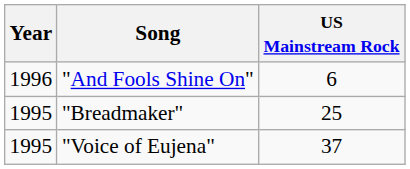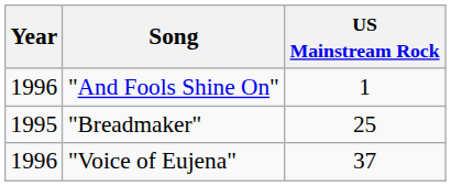 <table class="wikitable">
 <tr>
 <th>Year</th>
 <th>Song</th>
 <th><small>US<br><a href='#'>Mainstream Rock</a></small></th>
 </tr>
 <tr>
 <td>1996</td>
 <td>"<a href='#'>And Fools Shine On</a>"</td>
-<td align="center">6</td>
+<td align="center">1</td>
 </tr>
 <tr>
 <td>1995</td>
 <td>"Breadmaker"</td>
 <td align="center">25</td>
 </tr>
 <tr>
-<td>1995</td>
+<td>1996</td>
 <td>"Voice of Eujena"</td>
 <td align="center">37</td>
 </tr>
 </table>
